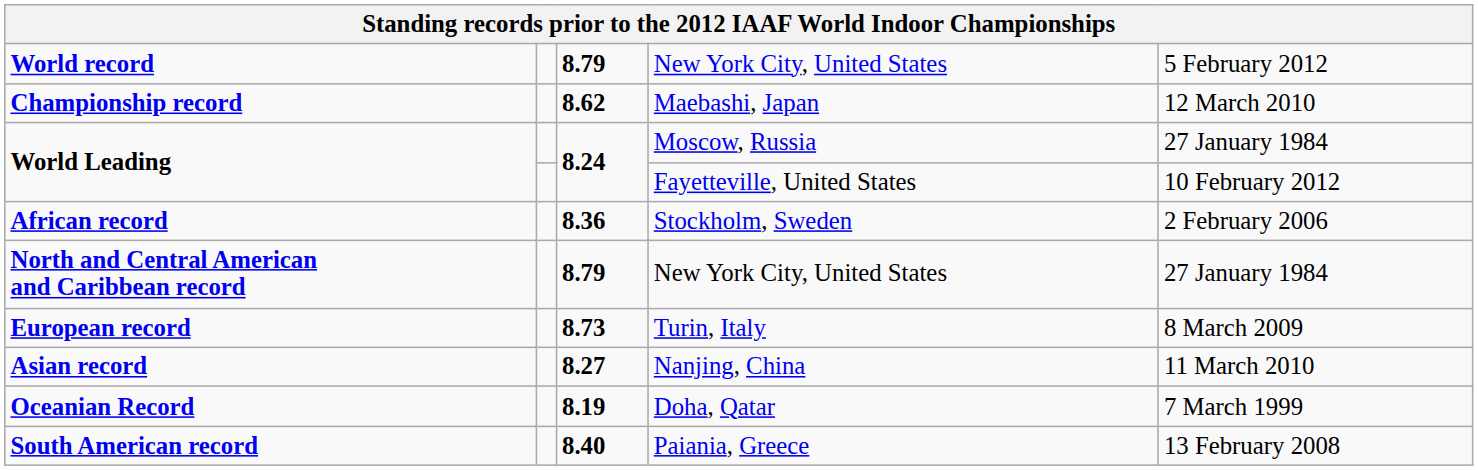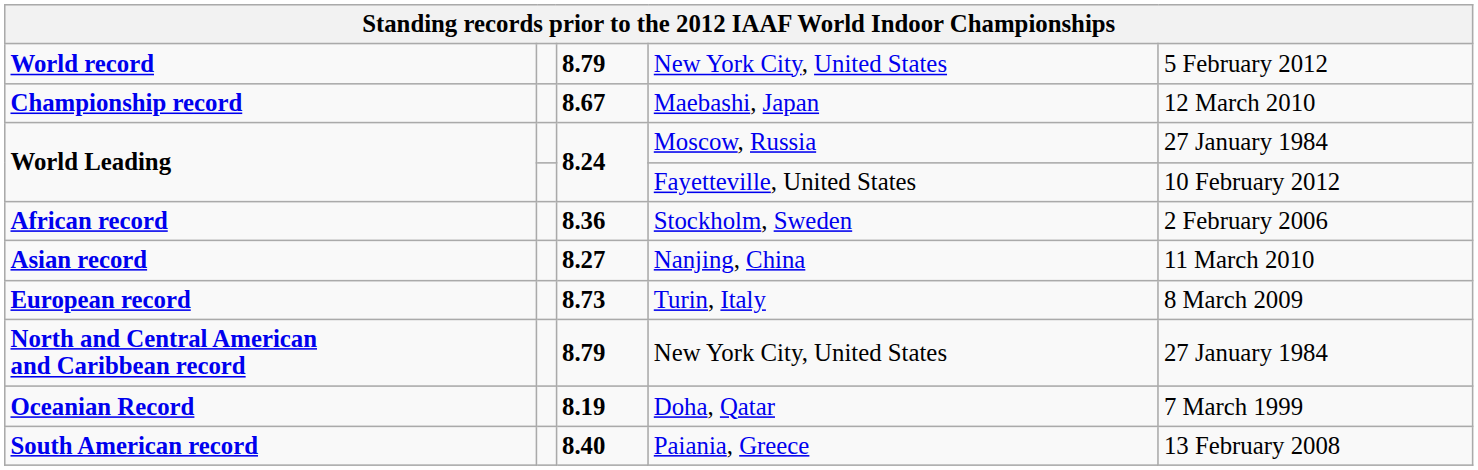 <table class="wikitable" width=75%>
 <tr>
 <th colspan="5">Standing records prior to the 2012 IAAF World Indoor Championships</th>
 </tr>
 <tr>
 <td><strong><a href='#'>World record</a></strong></td>
 <td></td>
 <td><strong>8.79</strong></td>
 <td><a href='#'>New York City</a>, <a href='#'>United States</a></td>
 <td>5 February 2012</td>
 </tr>
 <tr>
 <td><strong><a href='#'>Championship record</a></strong></td>
 <td></td>
-<td><strong>8.62</strong></td>
+<td><strong>8.67</strong></td>
 <td><a href='#'>Maebashi</a>, <a href='#'>Japan</a></td>
 <td>12 March 2010</td>
 </tr>
 <tr>
 <td rowspan=2><strong>World Leading</strong></td>
 <td></td>
 <td rowspan=2><strong>8.24</strong></td>
 <td><a href='#'>Moscow</a>, <a href='#'>Russia</a></td>
 <td>27 January 1984</td>
 </tr>
 <tr>
 <td></td>
 <td><a href='#'>Fayetteville</a>, United States</td>
 <td>10 February 2012</td>
 </tr>
 <tr>
 <td><strong><a href='#'>African record</a></strong></td>
 <td></td>
 <td><strong>8.36</strong></td>
 <td><a href='#'>Stockholm</a>, <a href='#'>Sweden</a></td>
 <td>2 February 2006</td>
 </tr>
 <tr>
-<td><strong><a href='#'>North and Central American <br>and Caribbean record</a></strong></td>
+<td><strong><a href='#'>Asian record</a></strong></td>
 <td></td>
-<td><strong>8.79</strong></td>
-<td>New York City, United States</td>
-<td>27 January 1984</td>
+<td><strong>8.27</strong></td>
+<td><a href='#'>Nanjing</a>, <a href='#'>China</a></td>
+<td>11 March 2010</td>
 </tr>
 <tr>
 <td><strong><a href='#'>European record</a></strong></td>
 <td></td>
 <td><strong>8.73</strong></td>
 <td><a href='#'>Turin</a>, <a href='#'>Italy</a></td>
 <td>8 March 2009</td>
 </tr>
 <tr>
-<td><strong><a href='#'>Asian record</a></strong></td>
+<td><strong><a href='#'>North and Central American <br>and Caribbean record</a></strong></td>
 <td></td>
-<td><strong>8.27</strong></td>
-<td><a href='#'>Nanjing</a>, <a href='#'>China</a></td>
-<td>11 March 2010</td>
+<td><strong>8.79</strong></td>
+<td>New York City, United States</td>
+<td>27 January 1984</td>
 </tr>
 <tr>
 <td><strong><a href='#'>Oceanian Record</a></strong></td>
 <td></td>
 <td><strong>8.19</strong></td>
 <td><a href='#'>Doha</a>, <a href='#'>Qatar</a></td>
 <td>7 March 1999</td>
 </tr>
 <tr>
 <td><strong><a href='#'>South American record</a></strong></td>
 <td></td>
 <td><strong>8.40</strong></td>
 <td><a href='#'>Paiania</a>, <a href='#'>Greece</a></td>
 <td>13 February 2008</td>
 </tr>
 </table>
